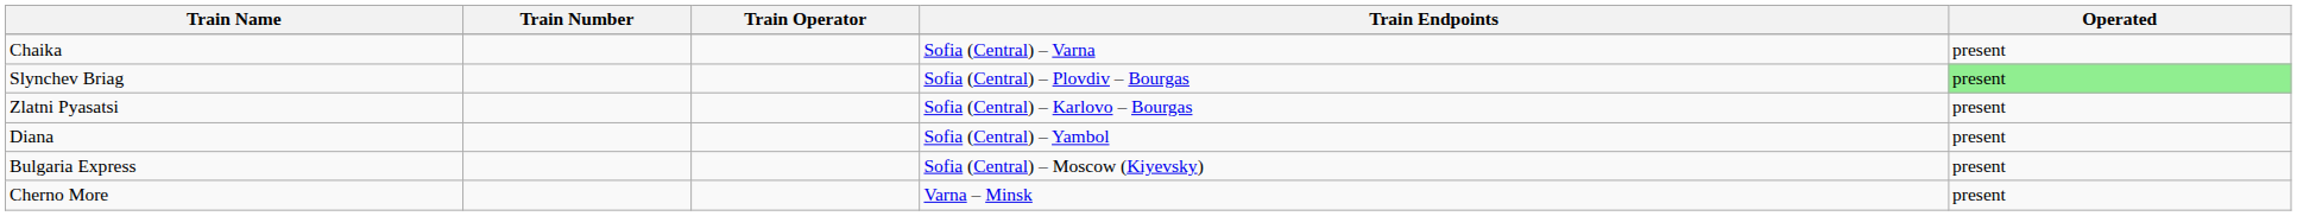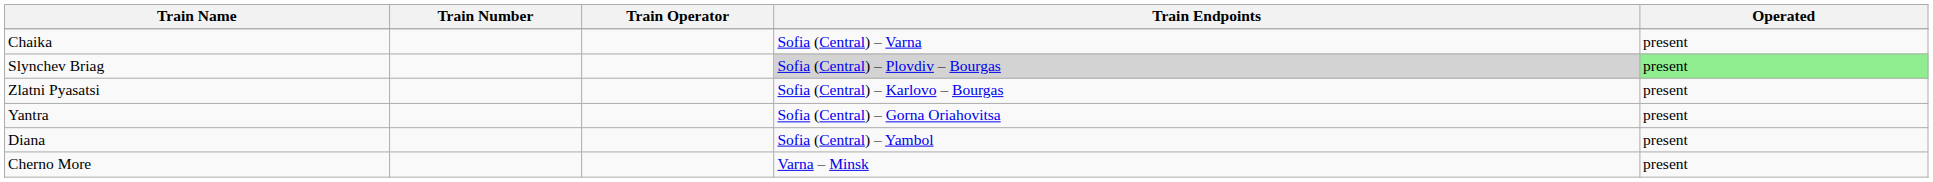 <table class="wikitable" width=100%>
 <tr>
 <th width=20%>Train Name</th>
 <th width=10%>Train Number</th>
 <th width=10%>Train Operator</th>
 <th width=45%>Train Endpoints</th>
 <th width=15%>Operated</th>
 </tr>
 <tr>
 </tr>
 <tr>
 <td>Chaika</td>
 <td></td>
 <td></td>
 <td><a href='#'>Sofia</a> (<a href='#'>Central</a>) – <a href='#'>Varna</a></td>
 <td>present</td>
 </tr>
 <tr>
 <td>Slynchev Briag</td>
 <td></td>
 <td></td>
-<td><a href='#'>Sofia</a> (<a href='#'>Central</a>) – <a href='#'>Plovdiv</a> – <a href='#'>Bourgas</a></td>
+<td style="background: lightgrey;"><a href='#'>Sofia</a> (<a href='#'>Central</a>) – <a href='#'>Plovdiv</a> – <a href='#'>Bourgas</a></td>
 <td style="background: lightgreen;">present</td>
 </tr>
 <tr>
 <td>Zlatni Pyasatsi</td>
 <td></td>
 <td></td>
 <td><a href='#'>Sofia</a> (<a href='#'>Central</a>) – <a href='#'>Karlovo</a> – <a href='#'>Bourgas</a></td>
 <td>present</td>
 </tr>
 <tr>
+<td>Yantra</td>
+<td></td>
+<td></td>
+<td><a href='#'>Sofia</a> (<a href='#'>Central</a>) – <a href='#'>Gorna Oriahovitsa</a></td>
+<td>present</td>
+</tr>
+<tr>
 <td>Diana</td>
 <td></td>
 <td></td>
 <td><a href='#'>Sofia</a> (<a href='#'>Central</a>) – <a href='#'>Yambol</a></td>
-<td>present</td>
-</tr>
-<tr>
-<td>Bulgaria Express</td>
-<td></td>
-<td></td>
-<td><a href='#'>Sofia</a> (<a href='#'>Central</a>) – Moscow (<a href='#'>Kiyevsky</a>)</td>
 <td>present</td>
 </tr>
 <tr>
 <td>Cherno More</td>
 <td></td>
 <td></td>
 <td><a href='#'>Varna</a> – <a href='#'>Minsk</a></td>
 <td>present</td>
 </tr>
 </table>
